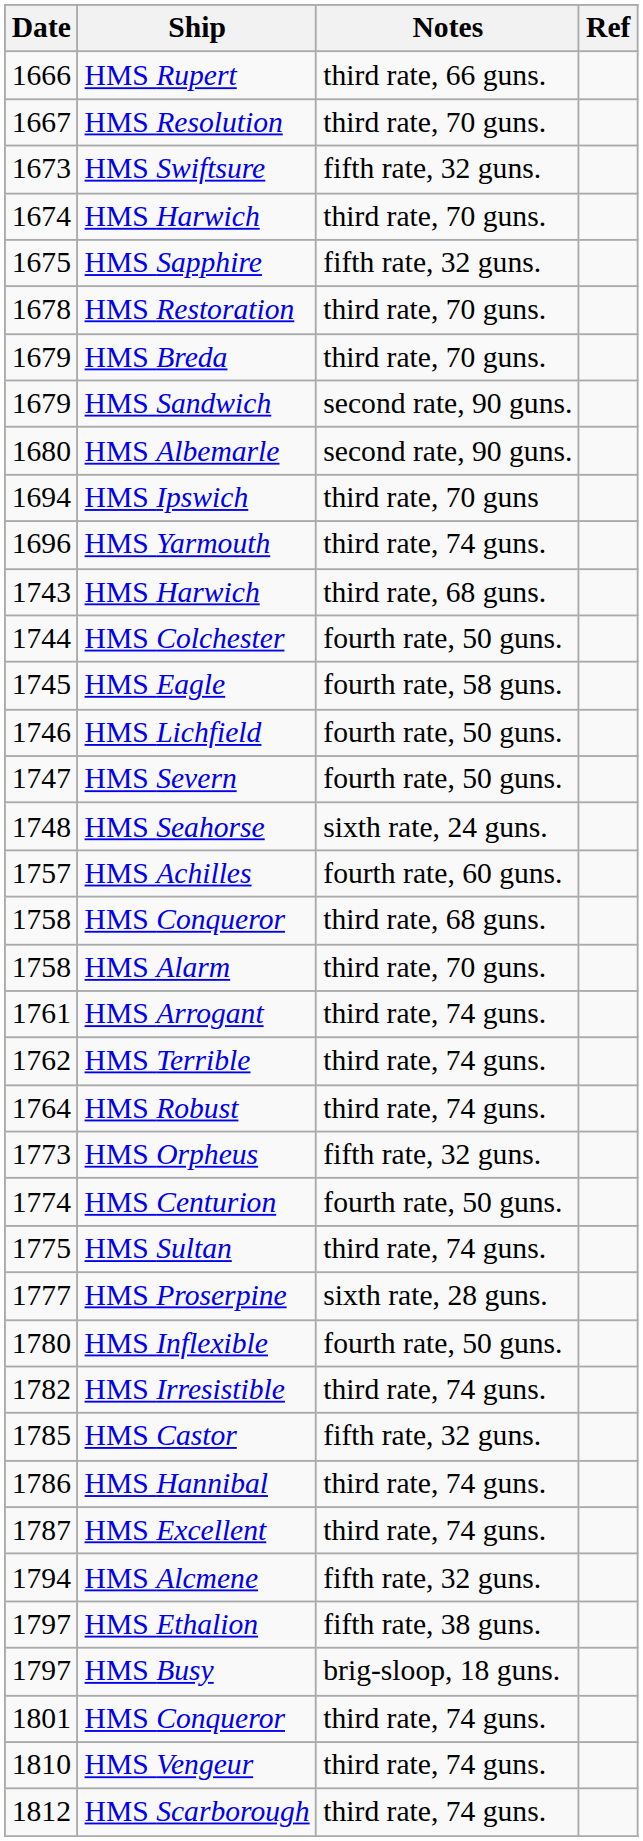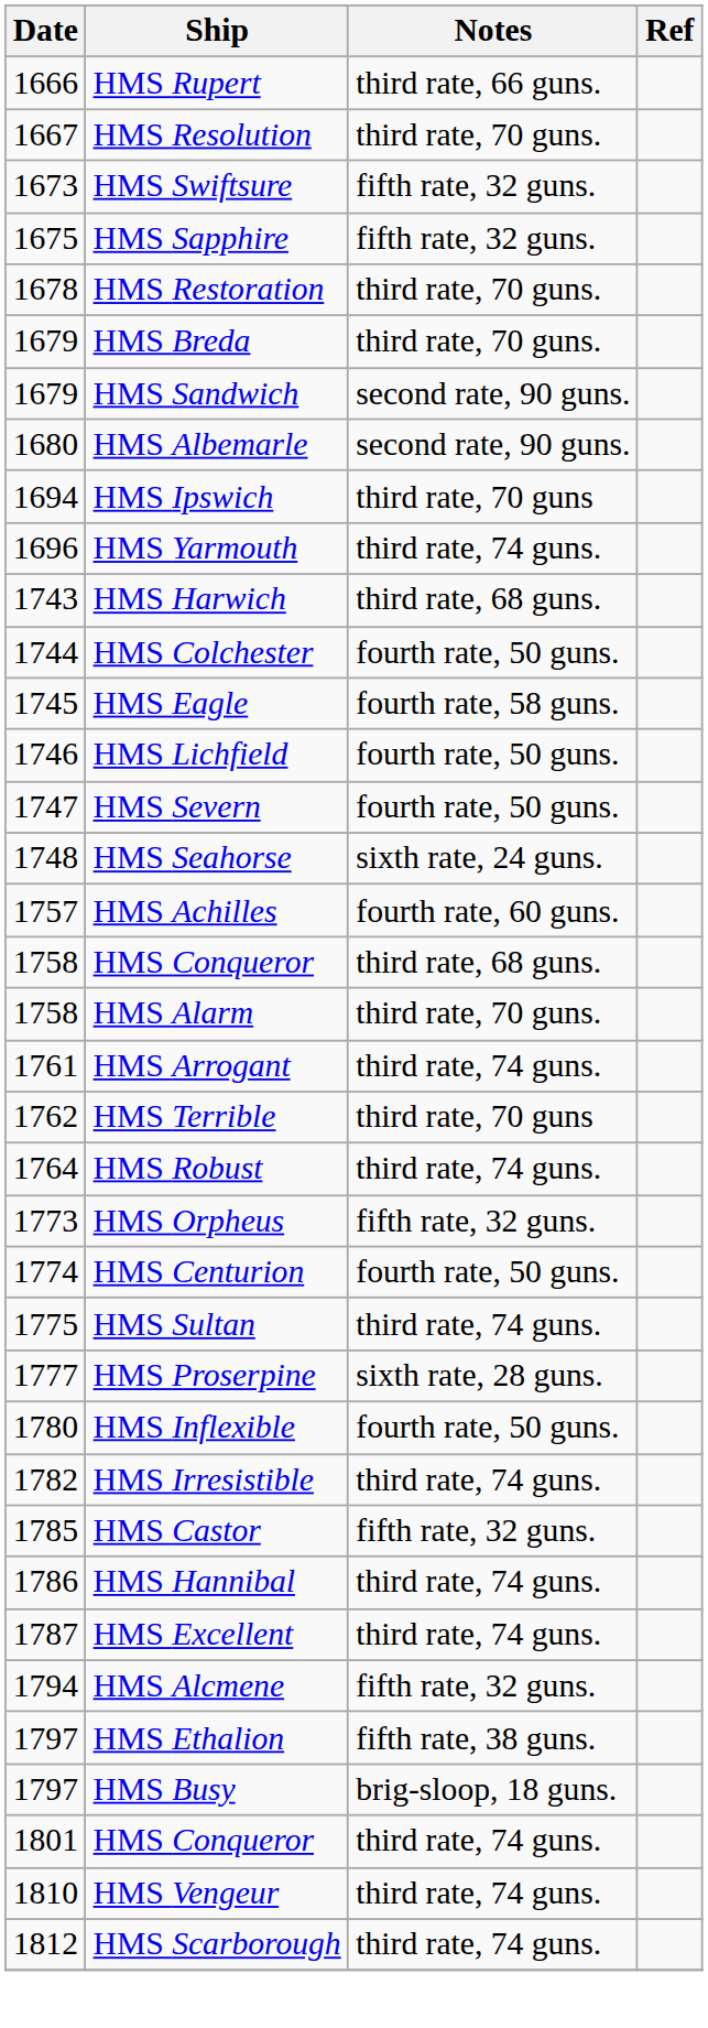 <table class="wikitable sortable">
 <tr>
 <th>Date</th>
 <th>Ship</th>
 <th>Notes</th>
 <th>Ref</th>
 </tr>
 <tr>
 <td>1666</td>
 <td><a href='#'>HMS <em>Rupert</em></a></td>
 <td>third rate, 66 guns.</td>
 <td></td>
 </tr>
 <tr>
 <td>1667</td>
 <td><a href='#'>HMS <em>Resolution</em></a></td>
 <td>third rate, 70 guns.</td>
 <td></td>
 </tr>
 <tr>
 <td>1673</td>
 <td><a href='#'>HMS <em>Swiftsure</em></a></td>
 <td>fifth rate, 32 guns.</td>
-<td></td>
-</tr>
-<tr>
-<td>1674</td>
-<td><a href='#'>HMS <em>Harwich</em></a></td>
-<td>third rate, 70 guns.</td>
 <td></td>
 </tr>
 <tr>
 <td>1675</td>
 <td><a href='#'>HMS <em>Sapphire</em></a></td>
 <td>fifth rate, 32 guns.</td>
 <td></td>
 </tr>
 <tr>
 <td>1678</td>
 <td><a href='#'>HMS <em>Restoration</em></a></td>
 <td>third rate, 70 guns.</td>
 <td></td>
 </tr>
 <tr>
 <td>1679</td>
 <td><a href='#'>HMS <em>Breda</em></a></td>
 <td>third rate, 70 guns.</td>
 <td></td>
 </tr>
 <tr>
 <td>1679</td>
 <td><a href='#'>HMS <em>Sandwich</em></a></td>
 <td>second rate, 90 guns.</td>
 <td></td>
 </tr>
 <tr>
 <td>1680</td>
 <td><a href='#'>HMS <em>Albemarle</em></a></td>
 <td>second rate, 90 guns.</td>
 <td></td>
 </tr>
 <tr>
 <td>1694</td>
 <td><a href='#'>HMS <em>Ipswich</em></a></td>
 <td>third rate, 70 guns</td>
 <td></td>
 </tr>
 <tr>
 <td>1696</td>
 <td><a href='#'>HMS <em>Yarmouth</em></a></td>
 <td>third rate, 74 guns.</td>
 <td></td>
 </tr>
 <tr>
 <td>1743</td>
 <td><a href='#'>HMS <em>Harwich</em></a></td>
 <td>third rate, 68 guns.</td>
 <td></td>
 </tr>
 <tr>
 <td>1744</td>
 <td><a href='#'>HMS <em>Colchester</em></a></td>
 <td>fourth rate, 50 guns.</td>
 <td></td>
 </tr>
 <tr>
 <td>1745</td>
 <td><a href='#'>HMS <em>Eagle</em></a></td>
 <td>fourth rate, 58 guns.</td>
 <td></td>
 </tr>
 <tr>
 <td>1746</td>
 <td><a href='#'>HMS <em>Lichfield</em></a></td>
 <td>fourth rate, 50 guns.</td>
 <td></td>
 </tr>
 <tr>
 <td>1747</td>
 <td><a href='#'>HMS <em>Severn</em></a></td>
 <td>fourth rate, 50 guns.</td>
 <td></td>
 </tr>
 <tr>
 <td>1748</td>
 <td><a href='#'>HMS <em>Seahorse</em></a></td>
 <td>sixth rate, 24 guns.</td>
 <td></td>
 </tr>
 <tr>
 <td>1757</td>
 <td><a href='#'>HMS <em>Achilles</em></a></td>
 <td>fourth rate, 60 guns.</td>
 <td></td>
 </tr>
 <tr>
 <td>1758</td>
 <td><a href='#'>HMS <em>Conqueror</em></a></td>
 <td>third rate, 68 guns.</td>
 <td></td>
 </tr>
 <tr>
 <td>1758</td>
 <td><a href='#'>HMS <em>Alarm</em></a></td>
 <td>third rate, 70 guns.</td>
 <td></td>
 </tr>
 <tr>
 <td>1761</td>
 <td><a href='#'>HMS <em>Arrogant</em></a></td>
 <td>third rate, 74 guns.</td>
 <td></td>
 </tr>
 <tr>
 <td>1762</td>
 <td><a href='#'>HMS <em>Terrible</em></a></td>
-<td>third rate, 74 guns.</td>
+<td>third rate, 70 guns</td>
 <td></td>
 </tr>
 <tr>
 <td>1764</td>
 <td><a href='#'>HMS <em>Robust</em></a></td>
 <td>third rate, 74 guns.</td>
 <td></td>
 </tr>
 <tr>
 <td>1773</td>
 <td><a href='#'>HMS <em>Orpheus</em></a></td>
 <td>fifth rate, 32 guns.</td>
 <td></td>
 </tr>
 <tr>
 <td>1774</td>
 <td><a href='#'>HMS <em>Centurion</em></a></td>
 <td>fourth rate, 50 guns.</td>
 <td></td>
 </tr>
 <tr>
 <td>1775</td>
 <td><a href='#'>HMS <em>Sultan</em></a></td>
 <td>third rate, 74 guns.</td>
 <td></td>
 </tr>
 <tr>
 <td>1777</td>
 <td><a href='#'>HMS <em>Proserpine</em></a></td>
 <td>sixth rate, 28 guns.</td>
 <td></td>
 </tr>
 <tr>
 <td>1780</td>
 <td><a href='#'>HMS <em>Inflexible</em></a></td>
 <td>fourth rate, 50 guns.</td>
 <td></td>
 </tr>
 <tr>
 <td>1782</td>
 <td><a href='#'>HMS <em>Irresistible</em></a></td>
 <td>third rate, 74 guns.</td>
 <td></td>
 </tr>
 <tr>
 <td>1785</td>
 <td><a href='#'>HMS <em>Castor</em></a></td>
 <td>fifth rate, 32 guns.</td>
 <td></td>
 </tr>
 <tr>
 <td>1786</td>
 <td><a href='#'>HMS <em>Hannibal</em></a></td>
 <td>third rate, 74 guns.</td>
 <td></td>
 </tr>
 <tr>
 <td>1787</td>
 <td><a href='#'>HMS <em>Excellent</em></a></td>
 <td>third rate, 74 guns.</td>
 <td></td>
 </tr>
 <tr>
 <td>1794</td>
 <td><a href='#'>HMS <em>Alcmene</em></a></td>
 <td>fifth rate, 32 guns.</td>
 <td></td>
 </tr>
 <tr>
 <td>1797</td>
 <td><a href='#'>HMS <em>Ethalion</em></a></td>
 <td>fifth rate, 38 guns.</td>
 <td></td>
 </tr>
 <tr>
 <td>1797</td>
 <td><a href='#'>HMS <em>Busy</em></a></td>
 <td>brig-sloop, 18 guns.</td>
 <td></td>
 </tr>
 <tr>
 <td>1801</td>
 <td><a href='#'>HMS <em>Conqueror</em></a></td>
 <td>third rate, 74 guns.</td>
 <td></td>
 </tr>
 <tr>
 <td>1810</td>
 <td><a href='#'>HMS <em>Vengeur</em></a></td>
 <td>third rate, 74 guns.</td>
 <td></td>
 </tr>
 <tr>
 <td>1812</td>
 <td><a href='#'>HMS <em>Scarborough</em></a></td>
 <td>third rate, 74 guns.</td>
 <td></td>
 </tr>
 <tr>
 </tr>
 </table>
